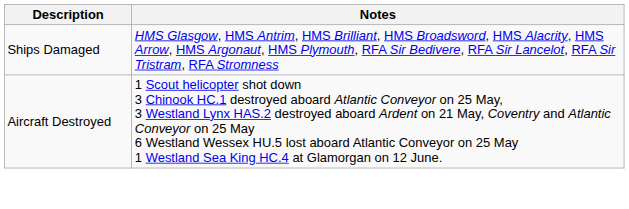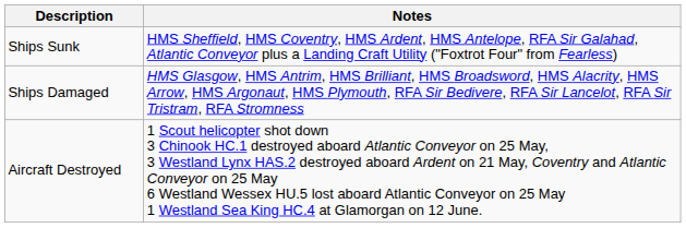 <table class="wikitable">
 <tr>
 <th style="width:150px;">Description</th>
 <th style="width:600px;">Notes</th>
+</tr>
+<tr>
+<td>Ships Sunk</td>
+<td><a href='#'>HMS <em>Sheffield</em></a>, <a href='#'>HMS <em>Coventry</em></a>, <a href='#'>HMS <em>Ardent</em></a>, <a href='#'>HMS <em>Antelope</em></a>, <a href='#'>RFA <em>Sir Galahad</em></a>, <em><a href='#'>Atlantic Conveyor</a></em> plus a <a href='#'>Landing Craft Utility</a> ("Foxtrot Four" from <a href='#'><em>Fearless</em></a>)</td>
 </tr>
 <tr>
 <td>Ships Damaged</td>
 <td><a href='#'><em>HMS Glasgow</em></a>, <a href='#'>HMS <em>Antrim</em></a>, <a href='#'>HMS <em>Brilliant</em></a>, <a href='#'>HMS <em>Broadsword</em></a>, <a href='#'>HMS <em>Alacrity</em></a>, <a href='#'>HMS <em>Arrow</em></a>, <a href='#'>HMS <em>Argonaut</em></a>, <a href='#'>HMS <em>Plymouth</em></a>, <a href='#'>RFA <em>Sir Bedivere</em></a>, <a href='#'>RFA <em>Sir Lancelot</em></a>, <a href='#'>RFA <em>Sir Tristram</em></a>, <a href='#'>RFA <em>Stromness</em></a></td>
 </tr>
 <tr>
 <td>Aircraft Destroyed</td>
 <td>1 <a href='#'>Scout helicopter</a> shot down<br>3 <a href='#'>Chinook HC.1</a> destroyed aboard <em>Atlantic Conveyor</em> on 25 May,<br>3 <a href='#'>Westland Lynx HAS.2</a> destroyed aboard <em>Ardent</em> on 21 May, <em>Coventry</em> and <em>Atlantic Conveyor</em> on 25 May<br>6 Westland Wessex HU.5 lost aboard Atlantic Conveyor on 25 May<br> 1 <a href='#'>Westland Sea King HC.4</a> at Glamorgan on 12 June.</td>
 </tr>
 </table>
